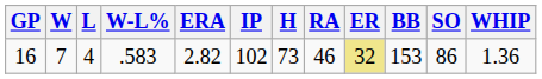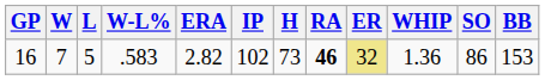 <table class="wikitable">
 <tr>
 <th><a href='#'>GP</a></th>
 <th><a href='#'>W</a></th>
 <th><a href='#'>L</a></th>
 <th><a href='#'>W-L%</a></th>
 <th><a href='#'>ERA</a></th>
 <th><a href='#'>IP</a></th>
 <th><a href='#'>H</a></th>
 <th><a href='#'>RA</a></th>
 <th><a href='#'>ER</a></th>
+<th><a href='#'>WHIP</a></th>
+<th><a href='#'>SO</a></th>
 <th><a href='#'>BB</a></th>
-<th><a href='#'>SO</a></th>
-<th><a href='#'>WHIP</a></th>
 </tr>
 <tr align=center>
 <td>16</td>
 <td>7</td>
-<td>4</td>
+<td>5</td>
 <td>.583</td>
 <td>2.82</td>
 <td>102</td>
 <td>73</td>
-<td>46</td>
+<td><strong>46</strong></td>
 <td style="background: khaki;">32</td>
+<td>1.36</td>
+<td>86</td>
 <td>153</td>
-<td>86</td>
-<td>1.36</td>
 </tr>
 </table>
